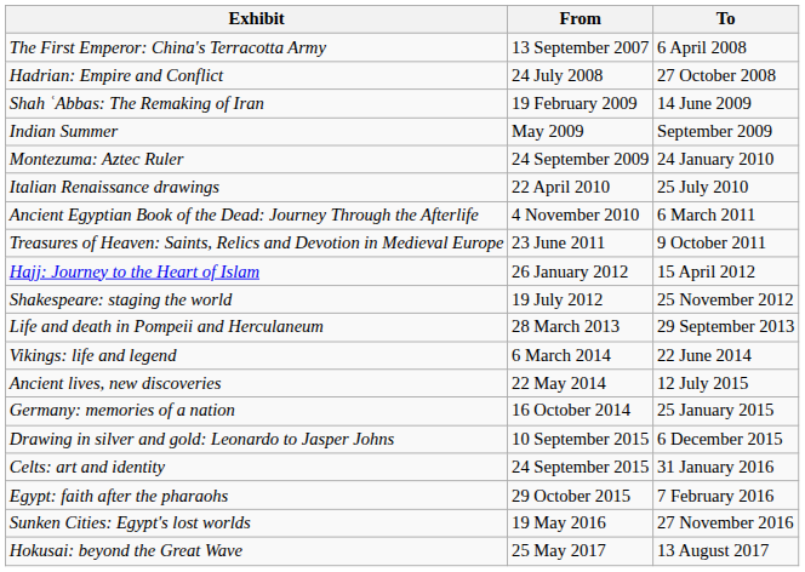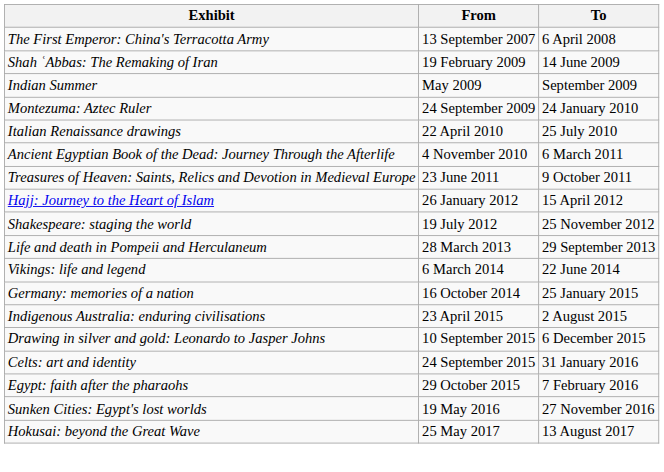 <table class="wikitable">
 <tr>
 <th>Exhibit</th>
 <th>From</th>
 <th>To</th>
 </tr>
 <tr>
 <td><em>The First Emperor: China's Terracotta Army</em></td>
 <td>13 September 2007</td>
 <td>6 April 2008</td>
-</tr>
-<tr>
-<td><em>Hadrian: Empire and Conflict</em></td>
-<td>24 July 2008</td>
-<td>27 October 2008</td>
 </tr>
 <tr>
 <td><em>Shah ʿAbbas: The Remaking of Iran</em></td>
 <td>19 February 2009</td>
 <td>14 June 2009</td>
 </tr>
 <tr>
 <td><em>Indian Summer</em></td>
 <td>May 2009</td>
 <td>September 2009</td>
 </tr>
 <tr>
 <td><em>Montezuma: Aztec Ruler</em></td>
 <td>24 September 2009</td>
 <td>24 January 2010</td>
 </tr>
 <tr>
 <td><em>Italian Renaissance drawings</em></td>
 <td>22 April 2010</td>
 <td>25 July 2010</td>
 </tr>
 <tr>
 <td><em>Ancient Egyptian Book of the Dead: Journey Through the Afterlife</em></td>
 <td>4 November 2010</td>
 <td>6 March 2011</td>
 </tr>
 <tr>
 <td><em>Treasures of Heaven: Saints, Relics and Devotion in Medieval Europe</em></td>
 <td>23 June 2011</td>
 <td>9 October 2011</td>
 </tr>
 <tr>
 <td><em><a href='#'>Hajj: Journey to the Heart of Islam</a></em></td>
 <td>26 January 2012</td>
 <td>15 April 2012</td>
 </tr>
 <tr>
 <td><em>Shakespeare: staging the world</em></td>
 <td>19 July 2012</td>
 <td>25 November 2012</td>
 </tr>
 <tr>
 <td><em>Life and death in Pompeii and Herculaneum</em></td>
 <td>28 March 2013</td>
 <td>29 September 2013</td>
 </tr>
 <tr>
 <td><em>Vikings: life and legend</em></td>
 <td>6 March 2014</td>
 <td>22 June 2014</td>
 </tr>
 <tr>
-<td><em>Ancient lives, new discoveries</em></td>
-<td>22 May 2014</td>
-<td>12 July 2015</td>
-</tr>
-<tr>
 <td><em>Germany: memories of a nation</em></td>
 <td>16 October 2014</td>
 <td>25 January 2015</td>
+</tr>
+<tr>
+<td><em>Indigenous Australia: enduring civilisations</em></td>
+<td>23 April 2015</td>
+<td>2 August 2015</td>
 </tr>
 <tr>
 <td><em>Drawing in silver and gold: Leonardo to Jasper Johns</em></td>
 <td>10 September 2015</td>
 <td>6 December 2015</td>
 </tr>
 <tr>
 <td><em>Celts: art and identity</em></td>
 <td>24 September 2015</td>
 <td>31 January 2016</td>
 </tr>
 <tr>
 <td><em>Egypt: faith after the pharaohs</em></td>
 <td>29 October 2015</td>
 <td>7 February 2016</td>
 </tr>
 <tr>
 <td><em>Sunken Cities: Egypt's lost worlds</em></td>
 <td>19 May 2016</td>
 <td>27 November 2016</td>
 </tr>
 <tr>
 <td><em>Hokusai: beyond the Great Wave</em></td>
 <td>25 May 2017</td>
 <td>13 August 2017</td>
 </tr>
 </table>
